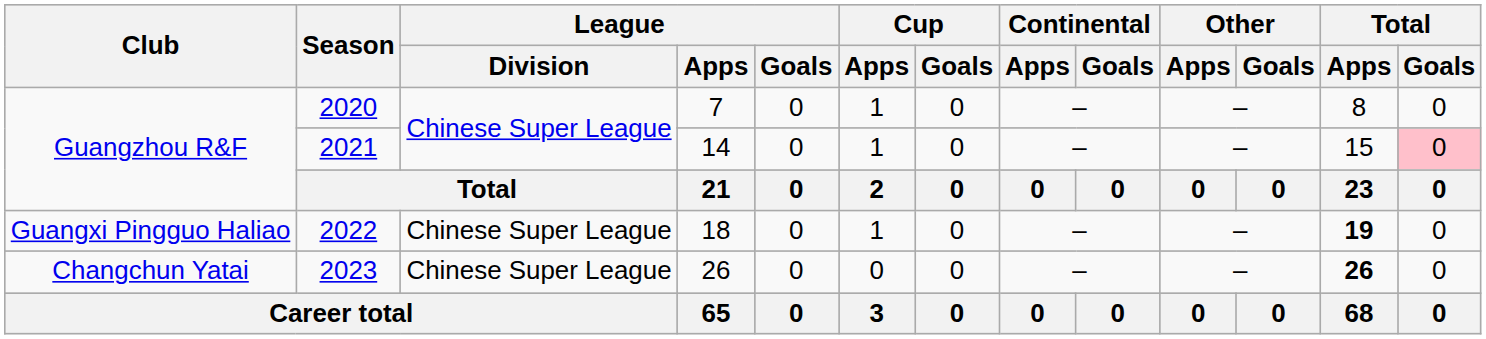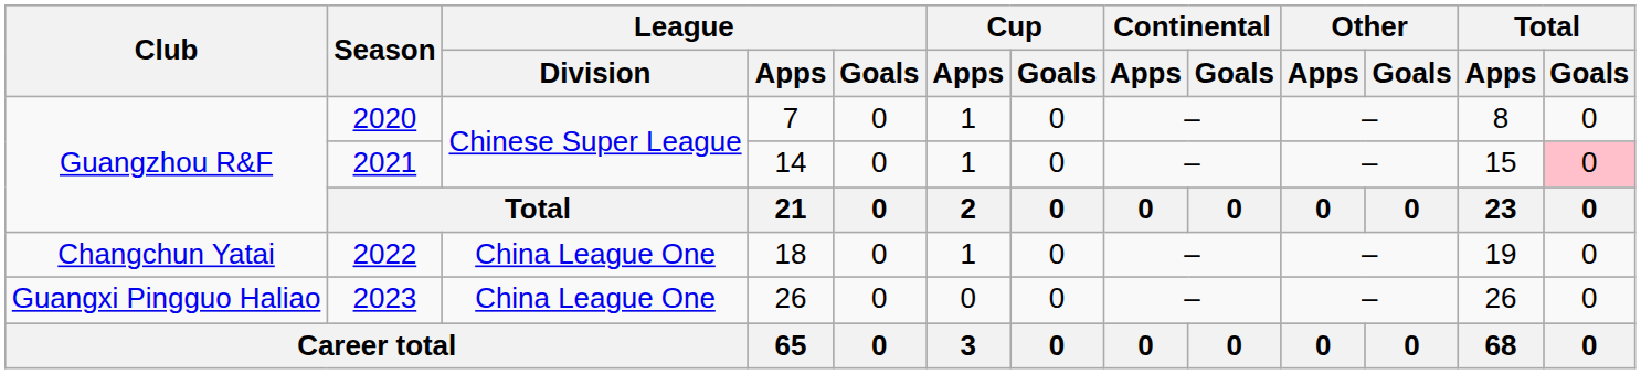 <table class="wikitable" style="text-align: center">
 <tr>
 <th rowspan="2">Club</th>
 <th rowspan="2">Season</th>
 <th colspan="3">League</th>
 <th colspan="2">Cup</th>
 <th colspan="2">Continental</th>
 <th colspan="2">Other</th>
 <th colspan="2">Total</th>
 </tr>
 <tr>
 <th>Division</th>
 <th>Apps</th>
 <th>Goals</th>
 <th>Apps</th>
 <th>Goals</th>
 <th>Apps</th>
 <th>Goals</th>
 <th>Apps</th>
 <th>Goals</th>
 <th>Apps</th>
 <th>Goals</th>
 </tr>
 <tr>
 <td rowspan="3"><a href='#'>Guangzhou R&F</a></td>
 <td><a href='#'>2020</a></td>
 <td rowspan="2"><a href='#'>Chinese Super League</a></td>
 <td>7</td>
 <td>0</td>
 <td>1</td>
 <td>0</td>
 <td colspan="2">–</td>
 <td colspan="2">–</td>
 <td>8</td>
 <td>0</td>
 </tr>
 <tr>
 <td><a href='#'>2021</a></td>
 <td>14</td>
 <td>0</td>
 <td>1</td>
 <td>0</td>
 <td colspan="2">–</td>
 <td colspan="2">–</td>
 <td>15</td>
 <td style="background: pink;">0</td>
 </tr>
 <tr>
 <th colspan=2>Total</th>
 <th>21</th>
 <th>0</th>
 <th>2</th>
 <th>0</th>
 <th>0</th>
 <th>0</th>
 <th>0</th>
 <th>0</th>
 <th>23</th>
 <th>0</th>
 </tr>
 <tr>
-<td><a href='#'>Guangxi Pingguo Haliao</a></td>
+<td><a href='#'>Changchun Yatai</a></td>
 <td><a href='#'>2022</a></td>
-<td>Chinese Super League</td>
+<td><a href='#'>China League One</a></td>
 <td>18</td>
 <td>0</td>
 <td>1</td>
 <td>0</td>
 <td colspan="2">–</td>
 <td colspan="2">–</td>
-<td><strong>19</strong></td>
+<td>19</td>
 <td>0</td>
 </tr>
 <tr>
-<td><a href='#'>Changchun Yatai</a></td>
+<td><a href='#'>Guangxi Pingguo Haliao</a></td>
 <td><a href='#'>2023</a></td>
-<td>Chinese Super League</td>
+<td><a href='#'>China League One</a></td>
 <td>26</td>
 <td>0</td>
 <td>0</td>
 <td>0</td>
 <td colspan="2">–</td>
 <td colspan="2">–</td>
-<td><strong>26</strong></td>
+<td>26</td>
 <td>0</td>
 </tr>
 <tr>
 <th colspan=3>Career total</th>
 <th>65</th>
 <th>0</th>
 <th>3</th>
 <th>0</th>
 <th>0</th>
 <th>0</th>
 <th>0</th>
 <th>0</th>
 <th>68</th>
 <th>0</th>
 </tr>
 </table>
